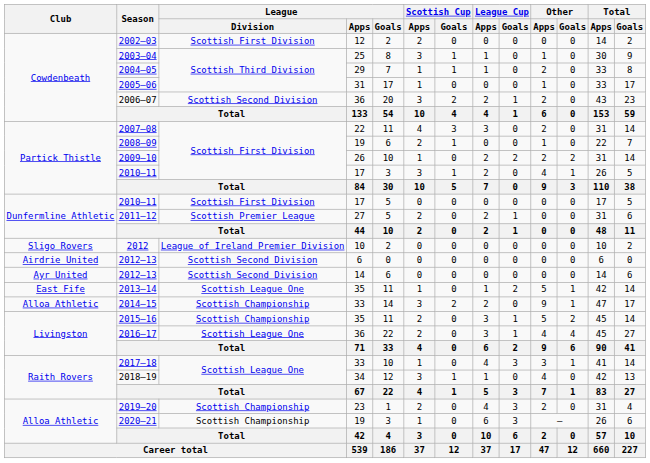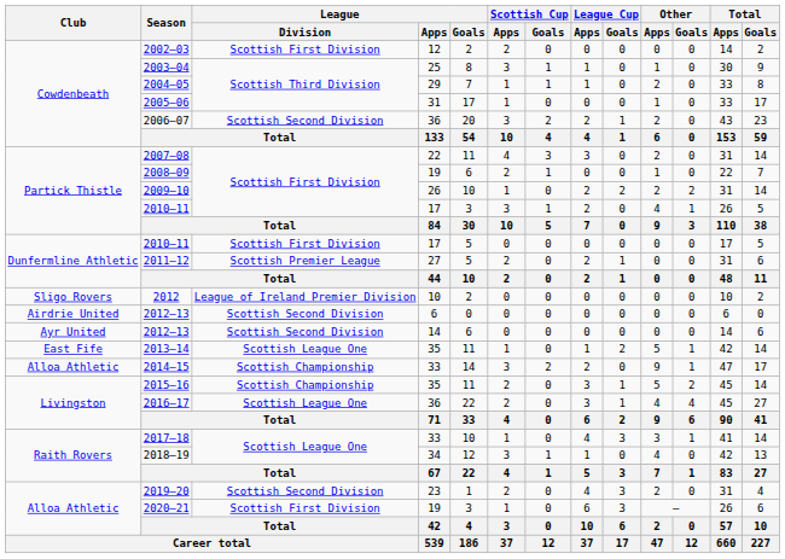 <table class="wikitable" style="text-align:center">
 <tr>
 <th rowspan="2">Club</th>
 <th rowspan="2">Season</th>
 <th colspan="3">League</th>
 <th colspan="2"><a href='#'>Scottish Cup</a></th>
 <th colspan="2"><a href='#'>League Cup</a></th>
 <th colspan="2">Other</th>
 <th colspan="2">Total</th>
 </tr>
 <tr>
 <th>Division</th>
 <th>Apps</th>
 <th>Goals</th>
 <th>Apps</th>
 <th>Goals</th>
 <th>Apps</th>
 <th>Goals</th>
 <th>Apps</th>
 <th>Goals</th>
 <th>Apps</th>
 <th>Goals</th>
 </tr>
 <tr>
 <td rowspan="6"><a href='#'>Cowdenbeath</a></td>
 <td><a href='#'>2002–03</a></td>
 <td><a href='#'>Scottish First Division</a></td>
 <td>12</td>
 <td>2</td>
 <td>2</td>
 <td>0</td>
 <td>0</td>
 <td>0</td>
 <td>0</td>
 <td>0</td>
 <td>14</td>
 <td>2</td>
 </tr>
 <tr>
 <td><a href='#'>2003–04</a></td>
 <td rowspan="3"><a href='#'>Scottish Third Division</a></td>
 <td>25</td>
 <td>8</td>
 <td>3</td>
 <td>1</td>
 <td>1</td>
 <td>0</td>
 <td>1</td>
 <td>0</td>
 <td>30</td>
 <td>9</td>
 </tr>
 <tr>
 <td><a href='#'>2004–05</a></td>
 <td>29</td>
 <td>7</td>
 <td>1</td>
 <td>1</td>
 <td>1</td>
 <td>0</td>
 <td>2</td>
 <td>0</td>
 <td>33</td>
 <td>8</td>
 </tr>
 <tr>
 <td><a href='#'>2005–06</a></td>
 <td>31</td>
 <td>17</td>
 <td>1</td>
 <td>0</td>
 <td>0</td>
 <td>0</td>
 <td>1</td>
 <td>0</td>
 <td>33</td>
 <td>17</td>
 </tr>
 <tr>
 <td>2006–07</td>
 <td><a href='#'>Scottish Second Division</a></td>
 <td>36</td>
 <td>20</td>
 <td>3</td>
 <td>2</td>
 <td>2</td>
 <td>1</td>
 <td>2</td>
 <td>0</td>
 <td>43</td>
 <td>23</td>
 </tr>
 <tr>
 <th colspan="2">Total</th>
 <th>133</th>
 <th>54</th>
 <th>10</th>
 <th>4</th>
 <th>4</th>
 <th>1</th>
 <th>6</th>
 <th>0</th>
 <th>153</th>
 <th>59</th>
 </tr>
 <tr>
 <td rowspan="5"><a href='#'>Partick Thistle</a></td>
 <td><a href='#'>2007–08</a></td>
 <td rowspan="4"><a href='#'>Scottish First Division</a></td>
 <td>22</td>
 <td>11</td>
 <td>4</td>
 <td>3</td>
 <td>3</td>
 <td>0</td>
 <td>2</td>
 <td>0</td>
 <td>31</td>
 <td>14</td>
 </tr>
 <tr>
 <td><a href='#'>2008–09</a></td>
 <td>19</td>
 <td>6</td>
 <td>2</td>
 <td>1</td>
 <td>0</td>
 <td>0</td>
 <td>1</td>
 <td>0</td>
 <td>22</td>
 <td>7</td>
 </tr>
 <tr>
 <td><a href='#'>2009–10</a></td>
 <td>26</td>
 <td>10</td>
 <td>1</td>
 <td>0</td>
 <td>2</td>
 <td>2</td>
 <td>2</td>
 <td>2</td>
 <td>31</td>
 <td>14</td>
 </tr>
 <tr>
 <td><a href='#'>2010–11</a></td>
 <td>17</td>
 <td>3</td>
 <td>3</td>
 <td>1</td>
 <td>2</td>
 <td>0</td>
 <td>4</td>
 <td>1</td>
 <td>26</td>
 <td>5</td>
 </tr>
 <tr>
 <th colspan="2">Total</th>
 <th>84</th>
 <th>30</th>
 <th>10</th>
 <th>5</th>
 <th>7</th>
 <th>0</th>
 <th>9</th>
 <th>3</th>
 <th>110</th>
 <th>38</th>
 </tr>
 <tr>
 <td rowspan="3"><a href='#'>Dunfermline Athletic</a></td>
 <td><a href='#'>2010–11</a></td>
 <td><a href='#'>Scottish First Division</a></td>
 <td>17</td>
 <td>5</td>
 <td>0</td>
 <td>0</td>
 <td>0</td>
 <td>0</td>
 <td>0</td>
 <td>0</td>
 <td>17</td>
 <td>5</td>
 </tr>
 <tr>
 <td><a href='#'>2011–12</a></td>
 <td><a href='#'>Scottish Premier League</a></td>
 <td>27</td>
 <td>5</td>
 <td>2</td>
 <td>0</td>
 <td>2</td>
 <td>1</td>
 <td>0</td>
 <td>0</td>
 <td>31</td>
 <td>6</td>
 </tr>
 <tr>
 <th colspan="2">Total</th>
 <th>44</th>
 <th>10</th>
 <th>2</th>
 <th>0</th>
 <th>2</th>
 <th>1</th>
 <th>0</th>
 <th>0</th>
 <th>48</th>
 <th>11</th>
 </tr>
 <tr>
 <td><a href='#'>Sligo Rovers</a></td>
 <td><a href='#'>2012</a></td>
 <td><a href='#'>League of Ireland Premier Division</a></td>
 <td>10</td>
 <td>2</td>
 <td>0</td>
 <td>0</td>
 <td>0</td>
 <td>0</td>
 <td>0</td>
 <td>0</td>
 <td>10</td>
 <td>2</td>
 </tr>
 <tr>
 <td><a href='#'>Airdrie United</a></td>
 <td><a href='#'>2012–13</a></td>
 <td><a href='#'>Scottish Second Division</a></td>
 <td>6</td>
 <td>0</td>
 <td>0</td>
 <td>0</td>
 <td>0</td>
 <td>0</td>
 <td>0</td>
 <td>0</td>
 <td>6</td>
 <td>0</td>
 </tr>
 <tr>
 <td><a href='#'>Ayr United</a></td>
 <td><a href='#'>2012–13</a></td>
 <td><a href='#'>Scottish Second Division</a></td>
 <td>14</td>
 <td>6</td>
 <td>0</td>
 <td>0</td>
 <td>0</td>
 <td>0</td>
 <td>0</td>
 <td>0</td>
 <td>14</td>
 <td>6</td>
 </tr>
 <tr>
 <td><a href='#'>East Fife</a></td>
 <td><a href='#'>2013–14</a></td>
 <td><a href='#'>Scottish League One</a></td>
 <td>35</td>
 <td>11</td>
 <td>1</td>
 <td>0</td>
 <td>1</td>
 <td>2</td>
 <td>5</td>
 <td>1</td>
 <td>42</td>
 <td>14</td>
 </tr>
 <tr>
 <td><a href='#'>Alloa Athletic</a></td>
 <td><a href='#'>2014–15</a></td>
 <td><a href='#'>Scottish Championship</a></td>
 <td>33</td>
 <td>14</td>
 <td>3</td>
 <td>2</td>
 <td>2</td>
 <td>0</td>
 <td>9</td>
 <td>1</td>
 <td>47</td>
 <td>17</td>
 </tr>
 <tr>
 <td rowspan="3"><a href='#'>Livingston</a></td>
 <td><a href='#'>2015–16</a></td>
 <td><a href='#'>Scottish Championship</a></td>
 <td>35</td>
 <td>11</td>
 <td>2</td>
 <td>0</td>
 <td>3</td>
 <td>1</td>
 <td>5</td>
 <td>2</td>
 <td>45</td>
 <td>14</td>
 </tr>
 <tr>
 <td><a href='#'>2016–17</a></td>
 <td><a href='#'>Scottish League One</a></td>
 <td>36</td>
 <td>22</td>
 <td>2</td>
 <td>0</td>
 <td>3</td>
 <td>1</td>
 <td>4</td>
 <td>4</td>
 <td>45</td>
 <td>27</td>
 </tr>
 <tr>
 <th colspan="2">Total</th>
 <th>71</th>
 <th>33</th>
 <th>4</th>
 <th>0</th>
 <th>6</th>
 <th>2</th>
 <th>9</th>
 <th>6</th>
 <th>90</th>
 <th>41</th>
 </tr>
 <tr>
 <td rowspan=3><a href='#'>Raith Rovers</a></td>
 <td><a href='#'>2017–18</a></td>
 <td rowspan=2><a href='#'>Scottish League One</a></td>
 <td>33</td>
 <td>10</td>
 <td>1</td>
 <td>0</td>
 <td>4</td>
 <td>3</td>
 <td>3</td>
 <td>1</td>
 <td>41</td>
 <td>14</td>
 </tr>
 <tr>
 <td>2018–19</td>
 <td>34</td>
 <td>12</td>
 <td>3</td>
 <td>1</td>
 <td>1</td>
 <td>0</td>
 <td>4</td>
 <td>0</td>
 <td>42</td>
 <td>13</td>
 </tr>
 <tr>
 <th colspan=2>Total</th>
 <th>67</th>
 <th>22</th>
 <th>4</th>
 <th>1</th>
 <th>5</th>
 <th>3</th>
 <th>7</th>
 <th>1</th>
 <th>83</th>
 <th>27</th>
 </tr>
 <tr>
 <td rowspan=3><a href='#'>Alloa Athletic</a></td>
 <td><a href='#'>2019–20</a></td>
-<td><a href='#'>Scottish Championship</a></td>
+<td><a href='#'>Scottish Second Division</a></td>
 <td>23</td>
 <td>1</td>
 <td>2</td>
 <td>0</td>
 <td>4</td>
 <td>3</td>
 <td>2</td>
 <td>0</td>
 <td>31</td>
 <td>4</td>
 </tr>
 <tr>
 <td><a href='#'>2020–21</a></td>
-<td>Scottish Championship</td>
+<td><a href='#'>Scottish First Division</a></td>
 <td>19</td>
 <td>3</td>
 <td>1</td>
 <td>0</td>
 <td>6</td>
 <td>3</td>
 <td colspan="2">—</td>
 <td>26</td>
 <td>6</td>
 </tr>
 <tr>
 <th colspan=2>Total</th>
 <th>42</th>
 <th>4</th>
 <th>3</th>
 <th>0</th>
 <th>10</th>
 <th>6</th>
 <th>2</th>
 <th>0</th>
 <th>57</th>
 <th>10</th>
 </tr>
 <tr>
 <th colspan="3">Career total</th>
 <th>539</th>
 <th>186</th>
 <th>37</th>
 <th>12</th>
 <th>37</th>
 <th>17</th>
 <th>47</th>
 <th>12</th>
 <th>660</th>
 <th>227</th>
 </tr>
 </table>
